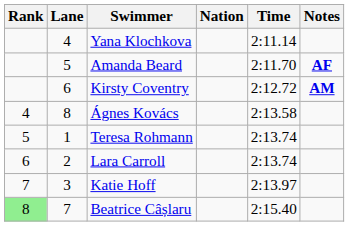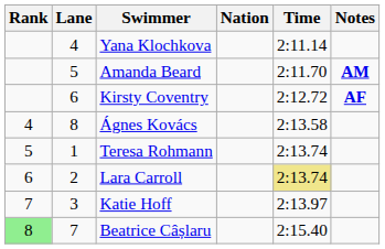 <table class="wikitable sortable" style="text-align:center">
 <tr>
 <th>Rank</th>
 <th>Lane</th>
 <th>Swimmer</th>
 <th>Nation</th>
 <th>Time</th>
 <th>Notes</th>
 </tr>
 <tr>
 <td></td>
 <td>4</td>
 <td align=left><a href='#'>Yana Klochkova</a></td>
 <td align=left></td>
 <td>2:11.14</td>
 <td></td>
 </tr>
 <tr>
 <td></td>
 <td>5</td>
 <td align=left><a href='#'>Amanda Beard</a></td>
 <td align=left></td>
 <td>2:11.70</td>
-<td><strong><a href='#'>AF</a></strong></td>
+<td><strong><a href='#'>AM</a></strong></td>
 </tr>
 <tr>
 <td></td>
 <td>6</td>
 <td align=left><a href='#'>Kirsty Coventry</a></td>
 <td align=left></td>
 <td>2:12.72</td>
-<td><strong><a href='#'>AM</a></strong></td>
+<td><strong><a href='#'>AF</a></strong></td>
 </tr>
 <tr>
 <td>4</td>
 <td>8</td>
 <td align=left><a href='#'>Ágnes Kovács</a></td>
 <td align=left></td>
 <td>2:13.58</td>
 <td></td>
 </tr>
 <tr>
 <td>5</td>
 <td>1</td>
 <td align=left><a href='#'>Teresa Rohmann</a></td>
 <td align=left></td>
 <td>2:13.74</td>
 <td></td>
 </tr>
 <tr>
 <td>6</td>
 <td>2</td>
 <td align=left><a href='#'>Lara Carroll</a></td>
 <td align=left></td>
-<td>2:13.74</td>
+<td style="background: khaki;">2:13.74</td>
 <td></td>
 </tr>
 <tr>
 <td>7</td>
 <td>3</td>
 <td align=left><a href='#'>Katie Hoff</a></td>
 <td align=left></td>
 <td>2:13.97</td>
 <td></td>
 </tr>
 <tr>
 <td style="background: lightgreen;">8</td>
 <td>7</td>
 <td align=left><a href='#'>Beatrice Câșlaru</a></td>
 <td align=left></td>
 <td>2:15.40</td>
 <td></td>
 </tr>
 </table>
